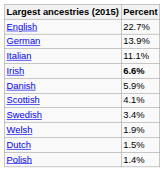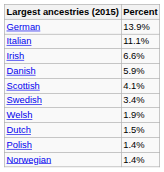 <table class="wikitable sortable collapsible" style="font-size: 90%;">
 <tr>
 <th>Largest ancestries (2015)</th>
 <th>Percent</th>
-</tr>
-<tr>
-<td><a href='#'>English</a></td>
-<td>22.7%</td>
 </tr>
 <tr>
 <td><a href='#'>German</a></td>
 <td>13.9%</td>
 </tr>
 <tr>
 <td><a href='#'>Italian</a></td>
 <td>11.1%</td>
 </tr>
 <tr>
 <td><a href='#'>Irish</a></td>
-<td><strong>6.6%</strong></td>
+<td>6.6%</td>
 </tr>
 <tr>
 <td><a href='#'>Danish</a></td>
 <td>5.9%</td>
 </tr>
 <tr>
 <td><a href='#'>Scottish</a></td>
 <td>4.1%</td>
 </tr>
 <tr>
 <td><a href='#'>Swedish</a></td>
 <td>3.4%</td>
 </tr>
 <tr>
 <td><a href='#'>Welsh</a></td>
 <td>1.9%</td>
 </tr>
 <tr>
 <td><a href='#'>Dutch</a></td>
 <td>1.5%</td>
 </tr>
 <tr>
 <td><a href='#'>Polish</a></td>
 <td>1.4%</td>
 </tr>
+<tr>
+<td><a href='#'>Norwegian</a></td>
+<td>1.4%</td>
+</tr>
 </table>
